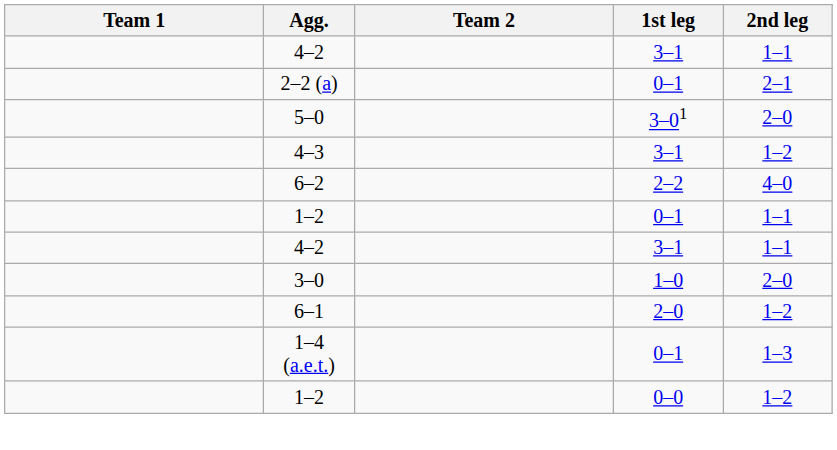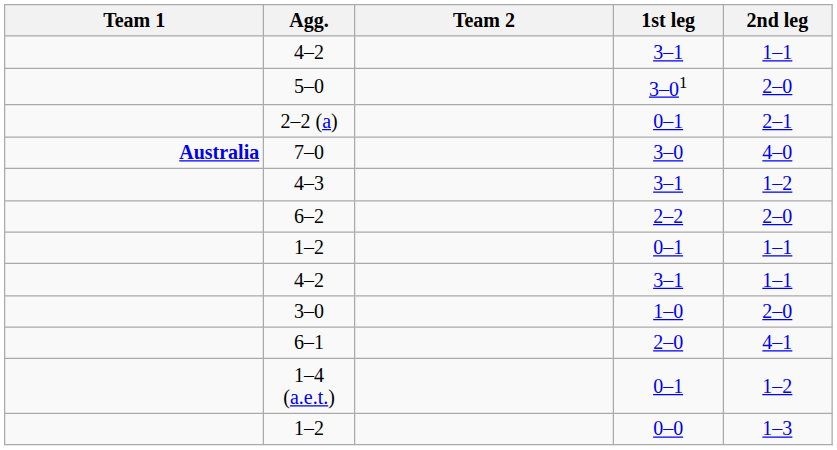 <table class="wikitable" style="text-align:center">
 <tr>
 <th width=200>Team 1</th>
 <th width=65>Agg.</th>
 <th width=200>Team 2</th>
 <th width=80>1st leg</th>
 <th width=80>2nd leg</th>
 </tr>
 <tr>
 <td align=right><strong></strong></td>
 <td>4–2</td>
 <td align=left></td>
 <td><a href='#'>3–1</a></td>
 <td><a href='#'>1–1</a></td>
 </tr>
 <tr>
 <td align=right><strong></strong></td>
+<td>5–0</td>
+<td align=left></td>
+<td><a href='#'>3–0</a><sup>1</sup></td>
+<td><a href='#'>2–0</a></td>
+</tr>
+<tr>
+<td align=right><strong></strong></td>
 <td>2–2 (<a href='#'>a</a>)</td>
 <td align=left></td>
 <td><a href='#'>0–1</a></td>
 <td><a href='#'>2–1</a></td>
 </tr>
 <tr>
-<td align=right><strong></strong></td>
-<td>5–0</td>
+<td align=right><strong><a href='#'>Australia</a> </strong></td>
+<td>7–0</td>
 <td align=left></td>
-<td><a href='#'>3–0</a><sup>1</sup></td>
-<td><a href='#'>2–0</a></td>
+<td><a href='#'>3–0</a></td>
+<td><a href='#'>4–0</a></td>
 </tr>
 <tr>
 <td align=right><strong></strong></td>
 <td>4–3</td>
 <td align=left></td>
 <td><a href='#'>3–1</a></td>
 <td><a href='#'>1–2</a></td>
 </tr>
 <tr>
 <td align=right><strong></strong></td>
 <td>6–2</td>
 <td align=left></td>
 <td><a href='#'>2–2</a></td>
-<td><a href='#'>4–0</a></td>
+<td><a href='#'>2–0</a></td>
 </tr>
 <tr>
 <td align=right></td>
 <td>1–2</td>
 <td align=left><strong></strong></td>
 <td><a href='#'>0–1</a></td>
 <td><a href='#'>1–1</a></td>
 </tr>
 <tr>
 <td align=right><strong></strong></td>
 <td>4–2</td>
 <td align=left></td>
 <td><a href='#'>3–1</a></td>
 <td><a href='#'>1–1</a></td>
 </tr>
 <tr>
 <td align=right><strong></strong></td>
 <td>3–0</td>
 <td align=left></td>
 <td><a href='#'>1–0</a></td>
 <td><a href='#'>2–0</a></td>
 </tr>
 <tr>
 <td align=right><strong></strong></td>
 <td>6–1</td>
 <td align=left></td>
 <td><a href='#'>2–0</a></td>
-<td><a href='#'>1–2</a></td>
+<td><a href='#'>4–1</a></td>
 </tr>
 <tr>
 <td align=right></td>
 <td>1–4 (<a href='#'>a.e.t.</a>)</td>
 <td align=left><strong></strong></td>
 <td><a href='#'>0–1</a></td>
-<td><a href='#'>1–3</a></td>
+<td><a href='#'>1–2</a></td>
 </tr>
 <tr>
 <td align=right></td>
 <td>1–2</td>
 <td align=left><strong></strong></td>
 <td><a href='#'>0–0</a></td>
-<td><a href='#'>1–2</a></td>
+<td><a href='#'>1–3</a></td>
 </tr>
 </table>
